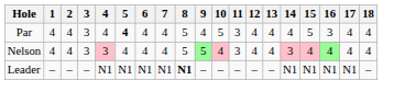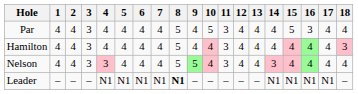 <table class="wikitable" style="text-align:center">
 <tr>
 <th>Hole</th>
 <th> 1 </th>
 <th> 2 </th>
 <th> 3 </th>
 <th> 4 </th>
 <th> 5 </th>
 <th> 6 </th>
 <th> 7 </th>
 <th> 8 </th>
 <th> 9 </th>
 <th>10</th>
 <th>11</th>
 <th>12</th>
 <th>13</th>
 <th>14</th>
 <th>15</th>
 <th>16</th>
 <th>17</th>
 <th>18</th>
 </tr>
 <tr>
 <td>Par</td>
 <td>4</td>
 <td>4</td>
 <td>3</td>
 <td>4</td>
-<td><strong>4</strong></td>
+<td>4</td>
 <td>4</td>
 <td>4</td>
 <td>5</td>
 <td>4</td>
 <td>5</td>
 <td>3</td>
 <td>4</td>
 <td>4</td>
 <td>4</td>
 <td>5</td>
 <td>3</td>
 <td>4</td>
 <td>4</td>
+</tr>
+<tr>
+<td align=left> Hamilton</td>
+<td>4</td>
+<td>4</td>
+<td>3</td>
+<td>4</td>
+<td>4</td>
+<td>4</td>
+<td>4</td>
+<td>5</td>
+<td>4</td>
+<td style="background: Pink;">4</td>
+<td>3</td>
+<td>4</td>
+<td>4</td>
+<td>4</td>
+<td style="background: Pink;">4</td>
+<td style="background: PaleGreen;">4</td>
+<td>4</td>
+<td style="background: Pink;">3</td>
 </tr>
 <tr>
 <td align=left> Nelson</td>
 <td>4</td>
 <td>4</td>
 <td>3</td>
 <td style="background: Pink;">3</td>
 <td>4</td>
 <td>4</td>
 <td>4</td>
 <td>5</td>
 <td style="background: PaleGreen;">5</td>
 <td style="background: Pink;">4</td>
 <td>3</td>
 <td>4</td>
 <td>4</td>
 <td style="background: Pink;">3</td>
 <td style="background: Pink;">4</td>
 <td style="background: PaleGreen;">4</td>
 <td>4</td>
 <td>4</td>
 </tr>
 <tr>
 <td align=left>Leader</td>
 <td>–</td>
 <td>–</td>
 <td>–</td>
 <td>N1</td>
 <td>N1</td>
 <td>N1</td>
 <td>N1</td>
 <td><strong>N1</strong></td>
 <td>–</td>
 <td>–</td>
 <td>–</td>
 <td>–</td>
 <td>–</td>
 <td>N1</td>
 <td>N1</td>
 <td>N1</td>
 <td>N1</td>
 <td>–</td>
 </tr>
 </table>
